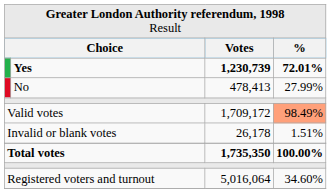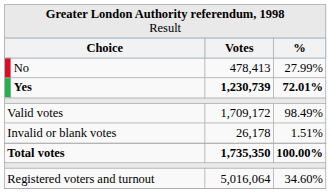 <table class="wikitable" style="text-align:right; font-size:100%;">
 <tr>
 <td colspan="4" bgcolor="#E9E9E9" align="center"><strong>Greater London Authority referendum, 1998</strong> <br>Result</td>
 </tr>
 <tr bgcolor="#09a8ff" align="center">
 <th align="left" colspan="2" width="250">Choice</th>
 <th width="80">Votes</th>
 <th width="50">%</th>
 </tr>
 <tr>
+<td width="1" bgcolor="#DF0A24"></td>
+<td align="left">No</td>
+<td>478,413</td>
+<td>27.99%</td>
+</tr>
+<tr>
 <td bgcolor="#24B14C"></td>
 <td align="left"><strong>Yes</strong></td>
 <td><strong>1,230,739</strong></td>
 <td><strong>72.01%</strong></td>
-</tr>
-<tr>
-<td width="1" bgcolor="#DF0A24"></td>
-<td align="left">No</td>
-<td>478,413</td>
-<td>27.99%</td>
 </tr>
 <tr>
 <td colspan="4" bgcolor="#E9E9E9"></td>
 </tr>
 <tr>
 <td align="left" colspan="2">Valid votes</td>
 <td>1,709,172</td>
-<td style="background: lightsalmon;">98.49%</td>
+<td>98.49%</td>
 </tr>
 <tr>
 <td align="left" colspan="2">Invalid or blank votes</td>
 <td>26,178</td>
 <td>1.51%</td>
 </tr>
 <tr style="font-weight:bold;">
 </tr>
 <tr>
 <td align="left" colspan="2"><strong>Total votes</strong></td>
 <td><strong>1,735,350</strong></td>
 <td><strong>100.00%</strong></td>
 </tr>
 <tr>
 <td colspan="4" bgcolor="#E9E9E9"></td>
 </tr>
 <tr>
 <td align="left" colspan="2">Registered voters and turnout</td>
 <td>5,016,064</td>
 <td>34.60%</td>
 </tr>
 <tr>
 </tr>
 </table>
